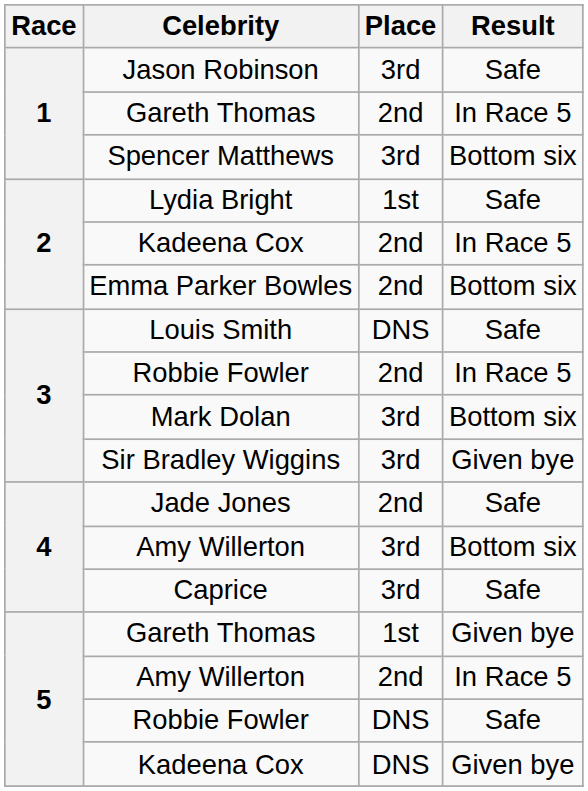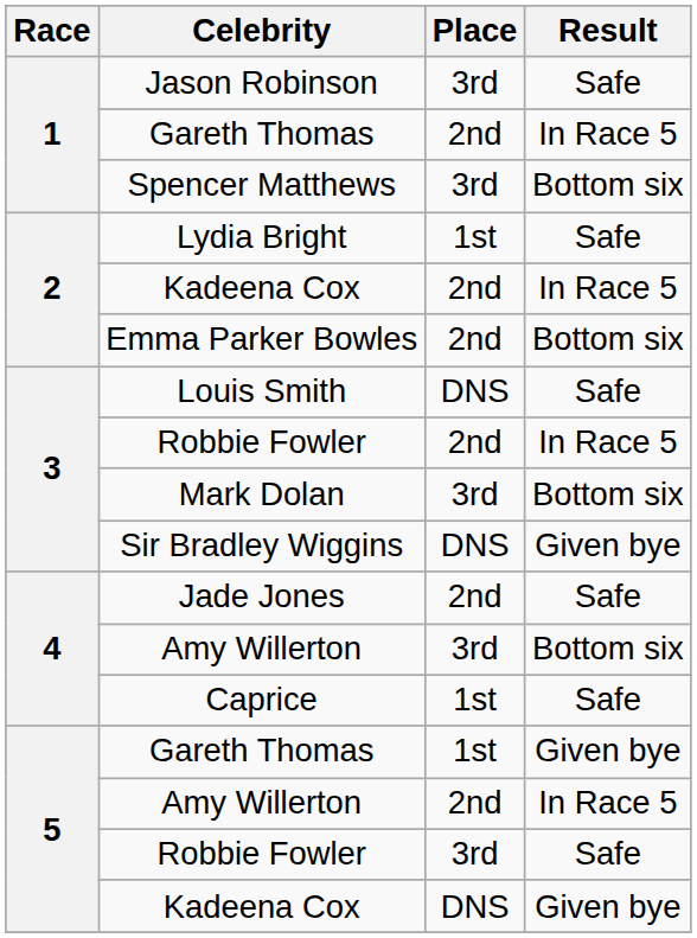 <table class="wikitable plainrowheaders" style="text-align:center;">
 <tr>
 <th>Race</th>
 <th>Celebrity</th>
 <th>Place</th>
 <th>Result</th>
 </tr>
 <tr>
 <th rowspan=3>1</th>
 <td>Jason Robinson</td>
 <td>3rd</td>
 <td>Safe</td>
 </tr>
 <tr>
 <td>Gareth Thomas</td>
 <td>2nd</td>
 <td>In Race 5</td>
 </tr>
 <tr>
 <td>Spencer Matthews</td>
 <td>3rd</td>
 <td>Bottom six</td>
 </tr>
 <tr>
 <th rowspan=3>2</th>
 <td>Lydia Bright</td>
 <td>1st</td>
 <td>Safe</td>
 </tr>
 <tr>
 <td>Kadeena Cox</td>
 <td>2nd</td>
 <td>In Race 5</td>
 </tr>
 <tr>
 <td>Emma Parker Bowles</td>
 <td>2nd</td>
 <td>Bottom six</td>
 </tr>
 <tr>
 <th rowspan=4>3</th>
 <td>Louis Smith</td>
 <td>DNS</td>
 <td>Safe</td>
 </tr>
 <tr>
 <td>Robbie Fowler</td>
 <td>2nd</td>
 <td>In Race 5</td>
 </tr>
 <tr>
 <td>Mark Dolan</td>
 <td>3rd</td>
 <td>Bottom six</td>
 </tr>
 <tr>
 <td>Sir Bradley Wiggins</td>
-<td>3rd</td>
+<td>DNS</td>
 <td>Given bye</td>
 </tr>
 <tr>
 <th rowspan=3>4</th>
 <td>Jade Jones</td>
 <td>2nd</td>
 <td>Safe</td>
 </tr>
 <tr>
 <td>Amy Willerton</td>
 <td>3rd</td>
 <td>Bottom six</td>
 </tr>
 <tr>
 <td>Caprice</td>
-<td>3rd</td>
+<td>1st</td>
 <td>Safe</td>
 </tr>
 <tr>
 <th rowspan=4>5</th>
 <td>Gareth Thomas</td>
 <td>1st</td>
 <td>Given bye</td>
 </tr>
 <tr>
 <td>Amy Willerton</td>
 <td>2nd</td>
 <td>In Race 5</td>
 </tr>
 <tr>
 <td>Robbie Fowler</td>
-<td>DNS</td>
+<td>3rd</td>
 <td>Safe</td>
 </tr>
 <tr>
 <td>Kadeena Cox</td>
 <td>DNS</td>
 <td>Given bye</td>
 </tr>
 <tr>
 </tr>
 </table>
